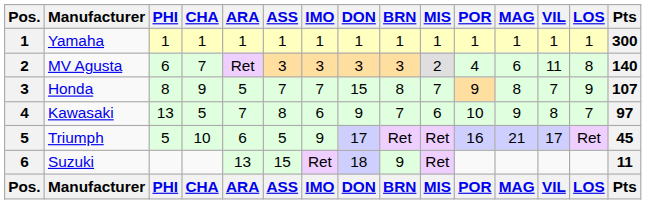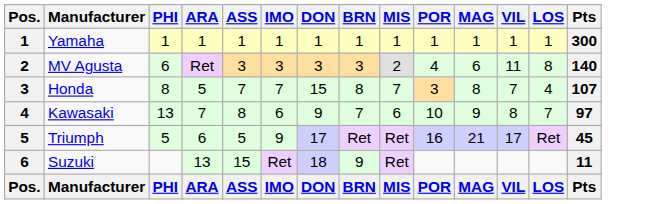 <table class="wikitable" style="font-size: 85%; text-align: center">
 <tr valign="top">
 <th valign="middle">Pos.</th>
 <th valign="middle">Manufacturer</th>
 <th><a href='#'>PHI</a><br></th>
-<th><a href='#'>CHA</a><br></th>
 <th><a href='#'>ARA</a><br></th>
 <th><a href='#'>ASS</a><br></th>
 <th><a href='#'>IMO</a><br></th>
 <th><a href='#'>DON</a><br></th>
 <th><a href='#'>BRN</a><br></th>
 <th><a href='#'>MIS</a><br></th>
 <th><a href='#'>POR</a><br></th>
 <th><a href='#'>MAG</a><br></th>
 <th><a href='#'>VIL</a><br></th>
 <th><a href='#'>LOS</a><br></th>
 <th valign="middle">Pts</th>
 </tr>
 <tr>
 <th>1</th>
 <td align=left> <a href='#'>Yamaha</a></td>
 <td style="background:#ffffbf;">1</td>
 <td style="background:#ffffbf;">1</td>
 <td style="background:#ffffbf;">1</td>
 <td style="background:#ffffbf;">1</td>
 <td style="background:#ffffbf;">1</td>
 <td style="background:#ffffbf;">1</td>
 <td style="background:#ffffbf;">1</td>
 <td style="background:#ffffbf;">1</td>
 <td style="background:#ffffbf;">1</td>
 <td style="background:#ffffbf;">1</td>
 <td style="background:#ffffbf;">1</td>
-<td style="background:#ffffbf;">1</td>
 <th>300</th>
 </tr>
 <tr>
 <th>2</th>
 <td align=left> <a href='#'>MV Agusta</a></td>
 <td style="background:#dfffdf;">6</td>
-<td style="background:#dfffdf;">7</td>
 <td style="background:#efcfff;">Ret</td>
 <td style="background:#ffdf9f;">3</td>
 <td style="background:#ffdf9f;">3</td>
 <td style="background:#ffdf9f;">3</td>
 <td style="background:#ffdf9f;">3</td>
 <td style="background:#dfdfdf;">2</td>
 <td style="background:#dfffdf;">4</td>
 <td style="background:#dfffdf;">6</td>
 <td style="background:#dfffdf;">11</td>
 <td style="background:#dfffdf;">8</td>
 <th>140</th>
 </tr>
 <tr>
 <th>3</th>
 <td align=left> <a href='#'>Honda</a></td>
 <td style="background:#dfffdf;">8</td>
-<td style="background:#dfffdf;">9</td>
 <td style="background:#dfffdf;">5</td>
 <td style="background:#dfffdf;">7</td>
 <td style="background:#dfffdf;">7</td>
 <td style="background:#dfffdf;">15</td>
 <td style="background:#dfffdf;">8</td>
 <td style="background:#dfffdf;">7</td>
-<td style="background:#ffdf9f;">9</td>
+<td style="background:#ffdf9f;">3</td>
 <td style="background:#dfffdf;">8</td>
 <td style="background:#dfffdf;">7</td>
-<td style="background:#dfffdf;">9</td>
+<td style="background:#dfffdf;">4</td>
 <th>107</th>
 </tr>
 <tr>
 <th>4</th>
 <td align=left> <a href='#'>Kawasaki</a></td>
 <td style="background:#dfffdf;">13</td>
-<td style="background:#dfffdf;">5</td>
 <td style="background:#dfffdf;">7</td>
 <td style="background:#dfffdf;">8</td>
 <td style="background:#dfffdf;">6</td>
 <td style="background:#dfffdf;">9</td>
 <td style="background:#dfffdf;">7</td>
 <td style="background:#dfffdf;">6</td>
 <td style="background:#dfffdf;">10</td>
 <td style="background:#dfffdf;">9</td>
 <td style="background:#dfffdf;">8</td>
 <td style="background:#dfffdf;">7</td>
 <th>97</th>
 </tr>
 <tr>
 <th>5</th>
 <td align=left> <a href='#'>Triumph</a></td>
 <td style="background:#dfffdf;">5</td>
-<td style="background:#dfffdf;">10</td>
 <td style="background:#dfffdf;">6</td>
 <td style="background:#dfffdf;">5</td>
 <td style="background:#dfffdf;">9</td>
 <td style="background:#cfcfff;">17</td>
 <td style="background:#efcfff;">Ret</td>
 <td style="background:#efcfff;">Ret</td>
 <td style="background:#cfcfff;">16</td>
 <td style="background:#cfcfff;">21</td>
 <td style="background:#cfcfff;">17</td>
 <td style="background:#efcfff;">Ret</td>
 <th>45</th>
 </tr>
 <tr>
 <th>6</th>
 <td align=left> <a href='#'>Suzuki</a></td>
-<td></td>
 <td></td>
 <td style="background:#dfffdf;">13</td>
 <td style="background:#dfffdf;">15</td>
 <td style="background:#efcfff;">Ret</td>
 <td style="background:#cfcfff;">18</td>
 <td style="background:#dfffdf;">9</td>
 <td style="background:#efcfff;">Ret</td>
 <td></td>
 <td></td>
 <td></td>
 <td></td>
 <th>11</th>
 </tr>
 <tr valign="top">
 <th valign="middle">Pos.</th>
 <th valign="middle">Manufacturer</th>
 <th><a href='#'>PHI</a><br></th>
-<th><a href='#'>CHA</a><br></th>
 <th><a href='#'>ARA</a><br></th>
 <th><a href='#'>ASS</a><br></th>
 <th><a href='#'>IMO</a><br></th>
 <th><a href='#'>DON</a><br></th>
 <th><a href='#'>BRN</a><br></th>
 <th><a href='#'>MIS</a><br></th>
 <th><a href='#'>POR</a><br></th>
 <th><a href='#'>MAG</a><br></th>
 <th><a href='#'>VIL</a><br></th>
 <th><a href='#'>LOS</a><br></th>
 <th valign="middle">Pts</th>
 </tr>
 </table>
